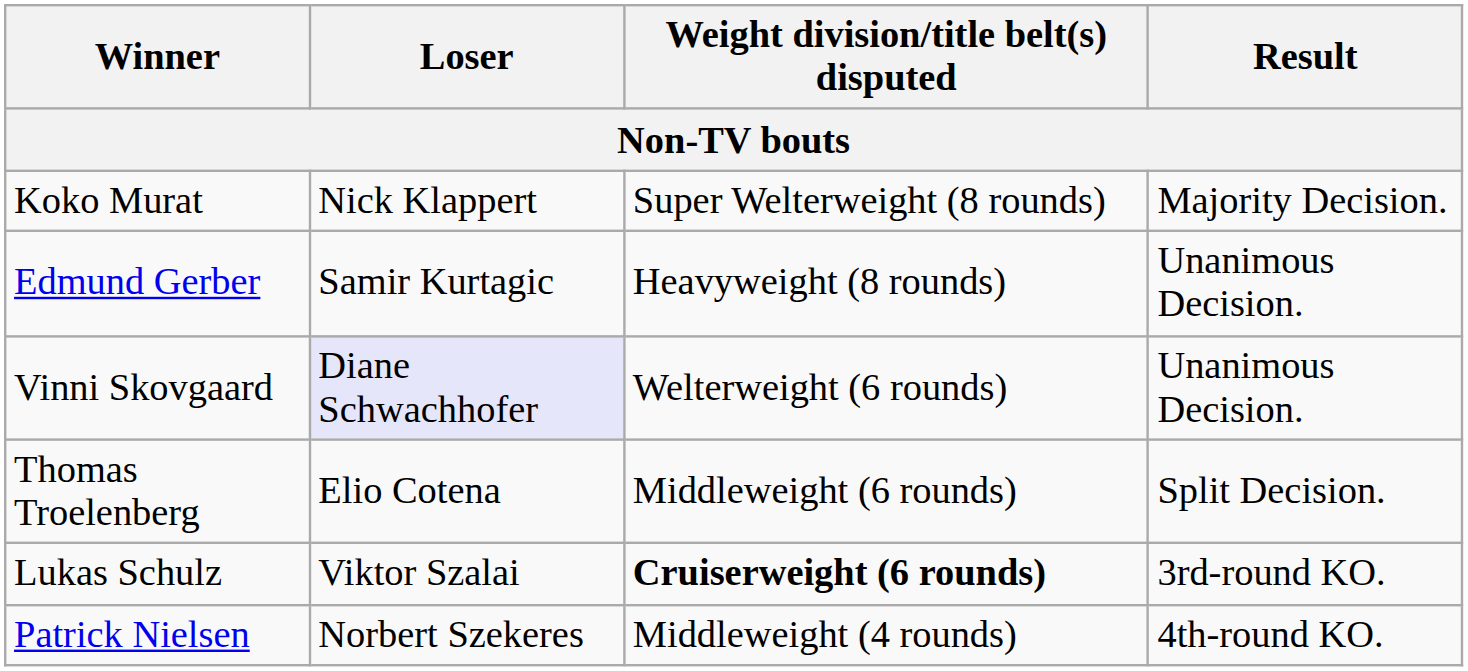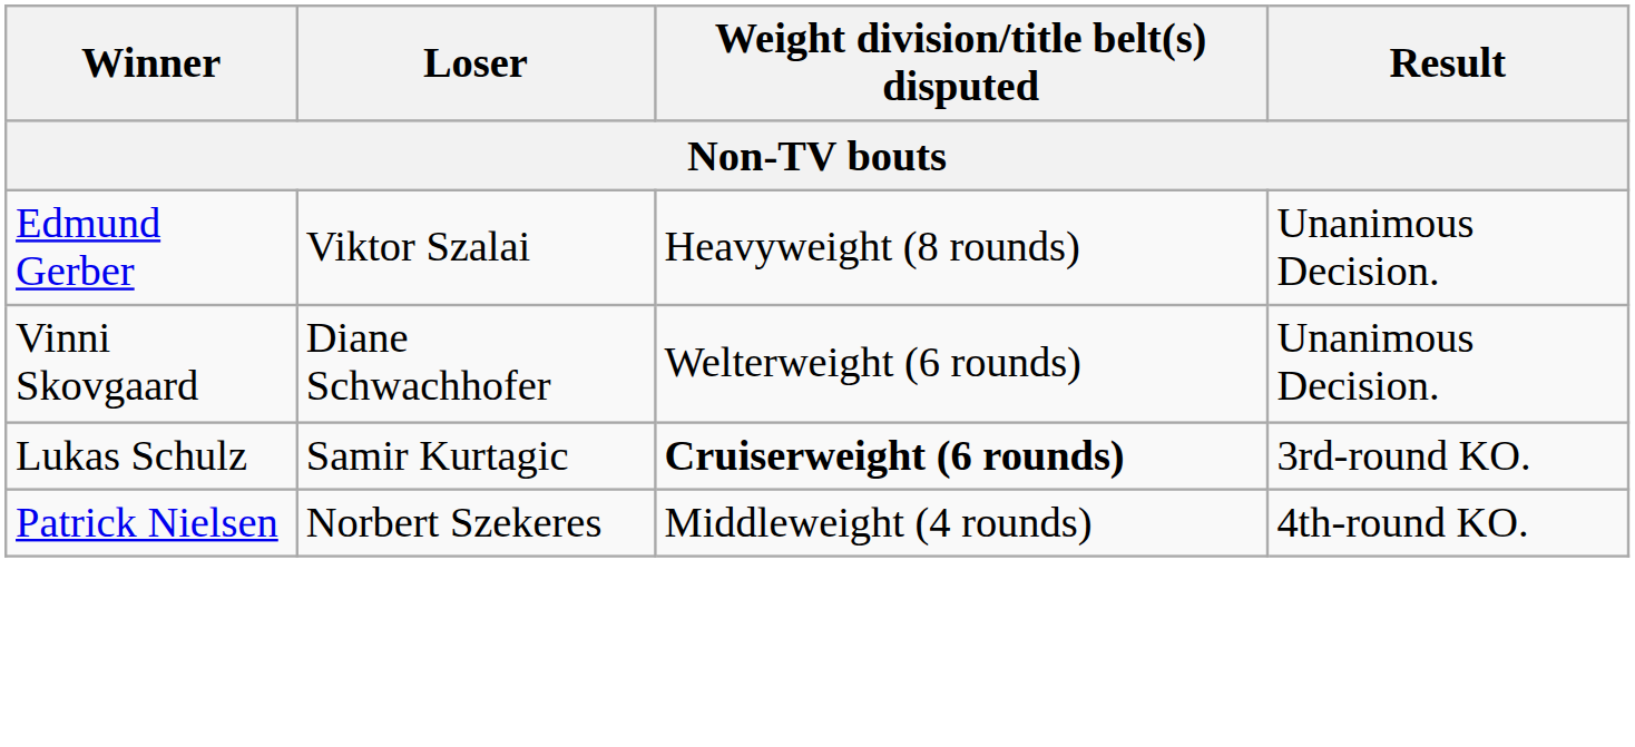 <table class=wikitable>
 <tr>
 <th>Winner</th>
 <th>Loser</th>
 <th>Weight division/title belt(s) disputed</th>
 <th>Result</th>
 </tr>
 <tr>
 <th colspan=4>Non-TV bouts</th>
 </tr>
 <tr>
-<td> Koko Murat</td>
-<td> Nick Klappert</td>
-<td>Super Welterweight (8 rounds)</td>
-<td>Majority Decision.</td>
-</tr>
-<tr>
 <td> <a href='#'>Edmund Gerber</a></td>
-<td> Samir Kurtagic</td>
+<td> Viktor Szalai</td>
 <td>Heavyweight (8 rounds)</td>
 <td>Unanimous Decision.</td>
 </tr>
 <tr>
 <td> Vinni Skovgaard</td>
-<td style="background: lavender;"> Diane Schwachhofer</td>
+<td> Diane Schwachhofer</td>
 <td>Welterweight (6 rounds)</td>
 <td>Unanimous Decision.</td>
 </tr>
 <tr>
-<td> Thomas Troelenberg</td>
-<td> Elio Cotena</td>
-<td>Middleweight (6 rounds)</td>
-<td>Split Decision.</td>
-</tr>
-<tr>
 <td> Lukas Schulz</td>
-<td> Viktor Szalai</td>
+<td> Samir Kurtagic</td>
 <td><strong>Cruiserweight (6 rounds)</strong></td>
 <td>3rd-round KO.</td>
 </tr>
 <tr>
 <td> <a href='#'>Patrick Nielsen</a></td>
 <td> Norbert Szekeres</td>
 <td>Middleweight (4 rounds)</td>
 <td>4th-round KO.</td>
 </tr>
 </table>
